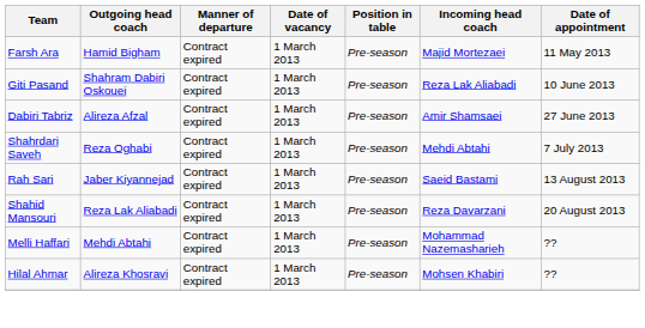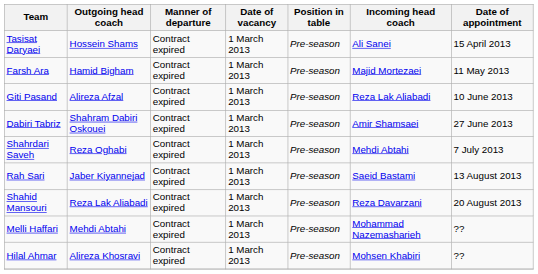 <table class="wikitable sortable">
 <tr>
 <th>Team</th>
 <th>Outgoing head coach</th>
 <th>Manner of departure</th>
 <th>Date of vacancy</th>
 <th>Position in table</th>
 <th>Incoming head coach</th>
 <th>Date of appointment</th>
+</tr>
+<tr>
+<td><a href='#'>Tasisat Daryaei</a></td>
+<td> <a href='#'>Hossein Shams</a></td>
+<td>Contract expired</td>
+<td>1 March 2013</td>
+<td><em>Pre-season</em></td>
+<td> <a href='#'>Ali Sanei</a></td>
+<td>15 April 2013</td>
 </tr>
 <tr>
 <td><a href='#'>Farsh Ara</a></td>
 <td> <a href='#'>Hamid Bigham</a></td>
 <td>Contract expired</td>
 <td>1 March 2013</td>
 <td><em>Pre-season</em></td>
 <td> <a href='#'>Majid Mortezaei</a></td>
 <td>11 May 2013</td>
 </tr>
 <tr>
 <td><a href='#'>Giti Pasand</a></td>
-<td> <a href='#'>Shahram Dabiri Oskouei</a></td>
+<td> <a href='#'>Alireza Afzal</a></td>
 <td>Contract expired</td>
 <td>1 March 2013</td>
 <td><em>Pre-season</em></td>
 <td> <a href='#'>Reza Lak Aliabadi</a></td>
 <td>10 June 2013</td>
 </tr>
 <tr>
 <td><a href='#'>Dabiri Tabriz</a></td>
-<td> <a href='#'>Alireza Afzal</a></td>
+<td> <a href='#'>Shahram Dabiri Oskouei</a></td>
 <td>Contract expired</td>
 <td>1 March 2013</td>
 <td><em>Pre-season</em></td>
 <td> <a href='#'>Amir Shamsaei</a></td>
 <td>27 June 2013</td>
 </tr>
 <tr>
 <td><a href='#'>Shahrdari Saveh</a></td>
 <td> <a href='#'>Reza Oghabi</a></td>
 <td>Contract expired</td>
 <td>1 March 2013</td>
 <td><em>Pre-season</em></td>
 <td> <a href='#'>Mehdi Abtahi</a></td>
 <td>7 July 2013</td>
 </tr>
 <tr>
 <td><a href='#'>Rah Sari</a></td>
 <td> <a href='#'>Jaber Kiyannejad</a></td>
 <td>Contract expired</td>
 <td>1 March 2013</td>
 <td><em>Pre-season</em></td>
 <td> <a href='#'>Saeid Bastami</a></td>
 <td>13 August 2013</td>
 </tr>
 <tr>
 <td><a href='#'>Shahid Mansouri</a></td>
 <td> <a href='#'>Reza Lak Aliabadi</a></td>
 <td>Contract expired</td>
 <td>1 March 2013</td>
 <td><em>Pre-season</em></td>
 <td> <a href='#'>Reza Davarzani</a></td>
 <td>20 August 2013</td>
 </tr>
 <tr>
 <td><a href='#'>Melli Haffari</a></td>
 <td> <a href='#'>Mehdi Abtahi</a></td>
 <td>Contract expired</td>
 <td>1 March 2013</td>
 <td><em>Pre-season</em></td>
 <td> <a href='#'>Mohammad Nazemasharieh</a></td>
 <td>??</td>
 </tr>
 <tr>
 <td><a href='#'>Hilal Ahmar</a></td>
 <td> <a href='#'>Alireza Khosravi</a></td>
 <td>Contract expired</td>
 <td>1 March 2013</td>
 <td><em>Pre-season</em></td>
 <td> <a href='#'>Mohsen Khabiri</a></td>
 <td>??</td>
 </tr>
 <tr>
 </tr>
 </table>
